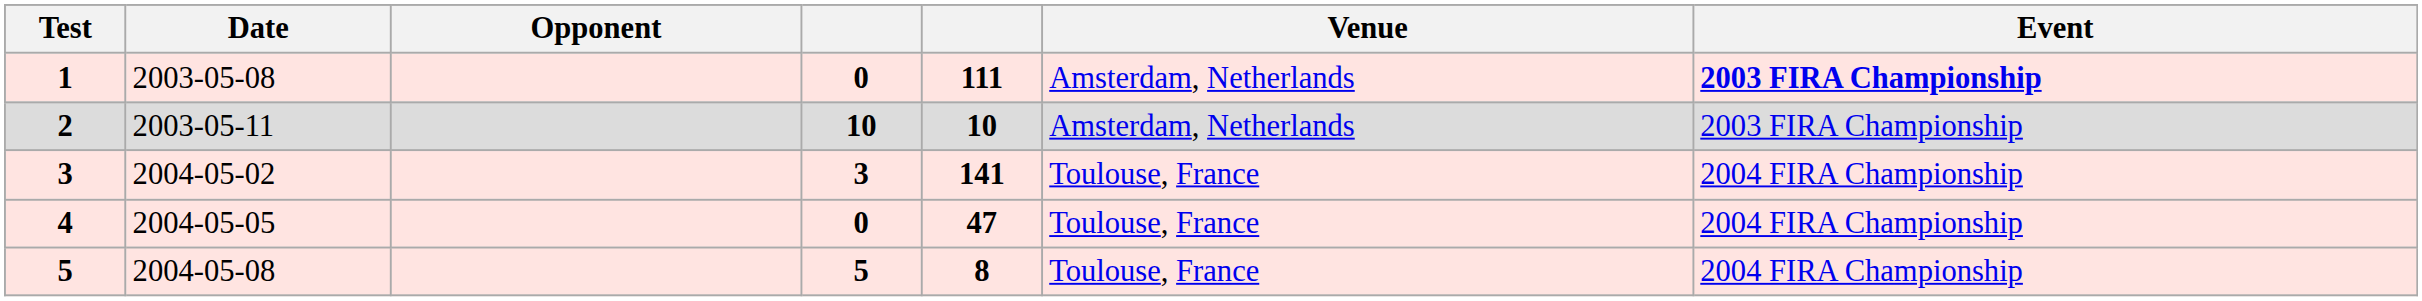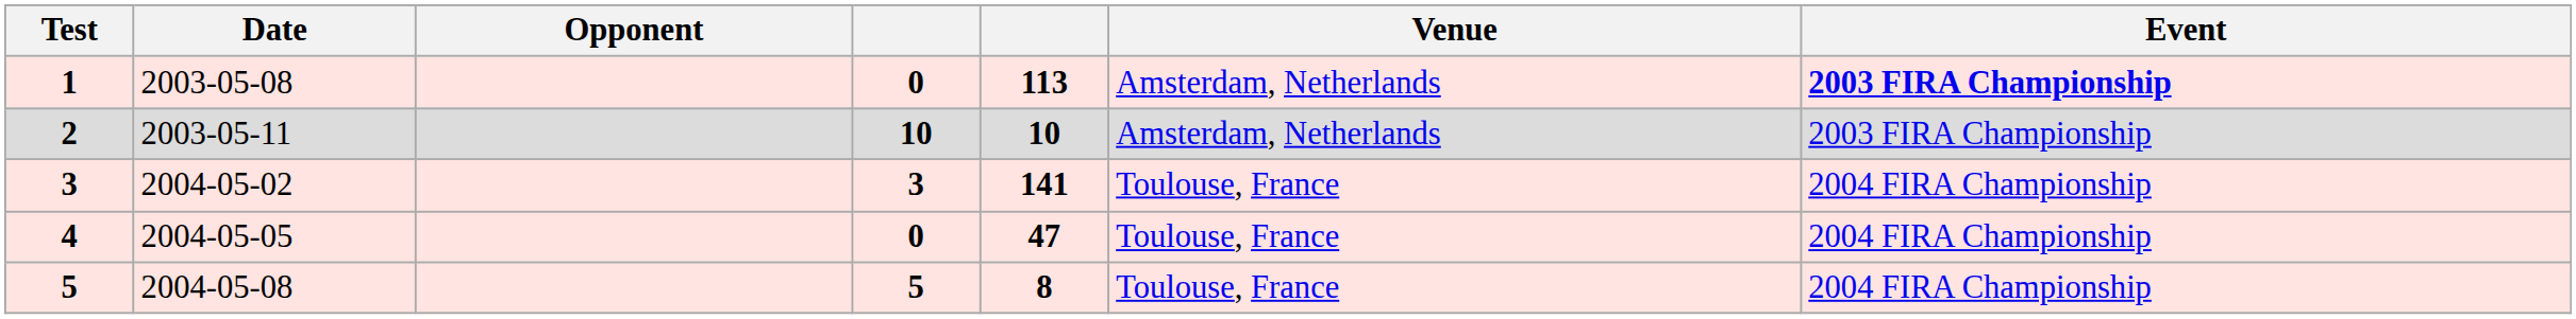 <table class="wikitable sortable" style="width:100%">
 <tr>
 <th style="width:5%">Test</th>
 <th style="width:11%">Date</th>
 <th style="width:17%">Opponent</th>
 <th style="width:5%"></th>
 <th style="width:5%"></th>
 <th>Venue</th>
 <th>Event</th>
 </tr>
 <tr bgcolor="FFE4E1">
 <td align="center"><strong>1</strong></td>
 <td>2003-05-08</td>
 <td></td>
 <td align="center"><strong>0</strong></td>
-<td align="center"><strong>111</strong></td>
+<td align="center"><strong>113</strong></td>
 <td><a href='#'>Amsterdam</a>, <a href='#'>Netherlands</a></td>
 <td><strong><a href='#'>2003 FIRA Championship</a></strong></td>
 </tr>
 <tr bgcolor="DCDCDC">
 <td align="center"><strong>2</strong></td>
 <td>2003-05-11</td>
 <td></td>
 <td align="center"><strong>10</strong></td>
 <td align="center"><strong>10</strong></td>
 <td><a href='#'>Amsterdam</a>, <a href='#'>Netherlands</a></td>
 <td><a href='#'>2003 FIRA Championship</a></td>
 </tr>
 <tr bgcolor="FFE4E1">
 <td align="center"><strong>3</strong></td>
 <td>2004-05-02</td>
 <td></td>
 <td align="center"><strong>3</strong></td>
 <td align="center"><strong>141</strong></td>
 <td><a href='#'>Toulouse</a>, <a href='#'>France</a></td>
 <td><a href='#'>2004 FIRA Championship</a></td>
 </tr>
 <tr bgcolor="FFE4E1">
 <td align="center"><strong>4</strong></td>
 <td>2004-05-05</td>
 <td></td>
 <td align="center"><strong>0</strong></td>
 <td align="center"><strong>47</strong></td>
 <td><a href='#'>Toulouse</a>, <a href='#'>France</a></td>
 <td><a href='#'>2004 FIRA Championship</a></td>
 </tr>
 <tr bgcolor="FFE4E1">
 <td align="center"><strong>5</strong></td>
 <td>2004-05-08</td>
 <td></td>
 <td align="center"><strong>5</strong></td>
 <td align="center"><strong>8</strong></td>
 <td><a href='#'>Toulouse</a>, <a href='#'>France</a></td>
 <td><a href='#'>2004 FIRA Championship</a></td>
 </tr>
 </table>
